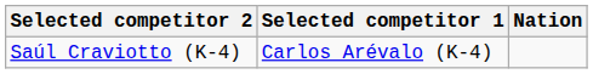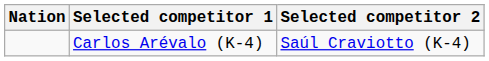 <table class="wikitable">
 <tr>
+<th>Nation</th>
+<th>Selected competitor 1</th>
 <th>Selected competitor 2</th>
-<th>Selected competitor 1</th>
-<th>Nation</th>
 </tr>
 <tr>
+<td></td>
+<td><a href='#'>Carlos Arévalo</a> (K-4)</td>
 <td><a href='#'>Saúl Craviotto</a> (K-4)</td>
-<td><a href='#'>Carlos Arévalo</a> (K-4)</td>
-<td></td>
 </tr>
 </table>
